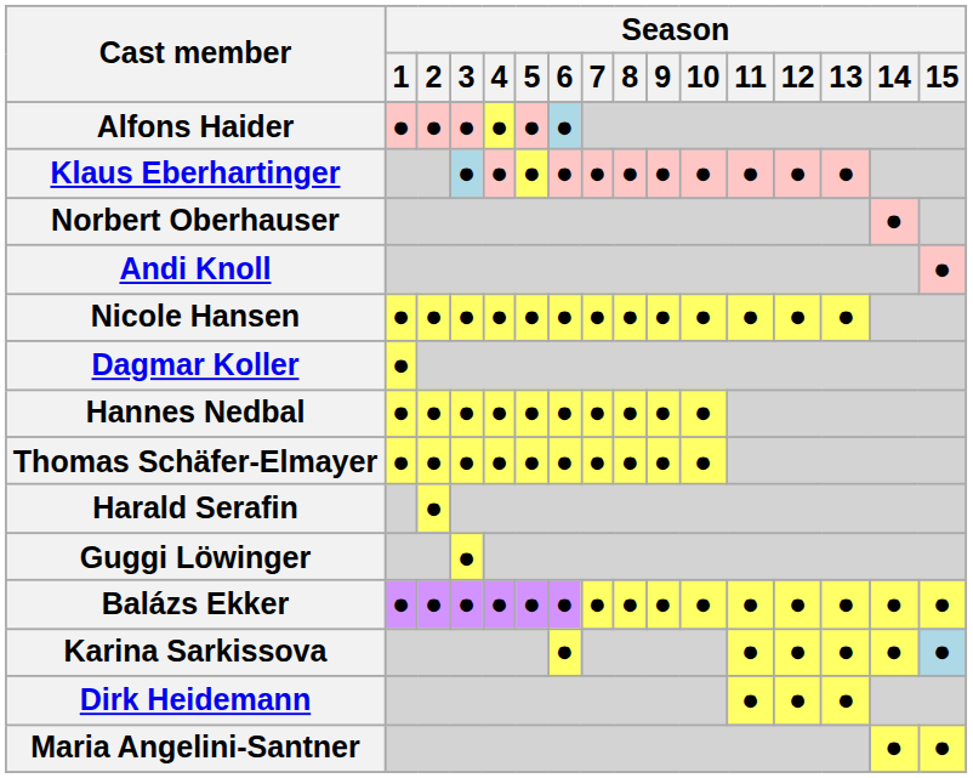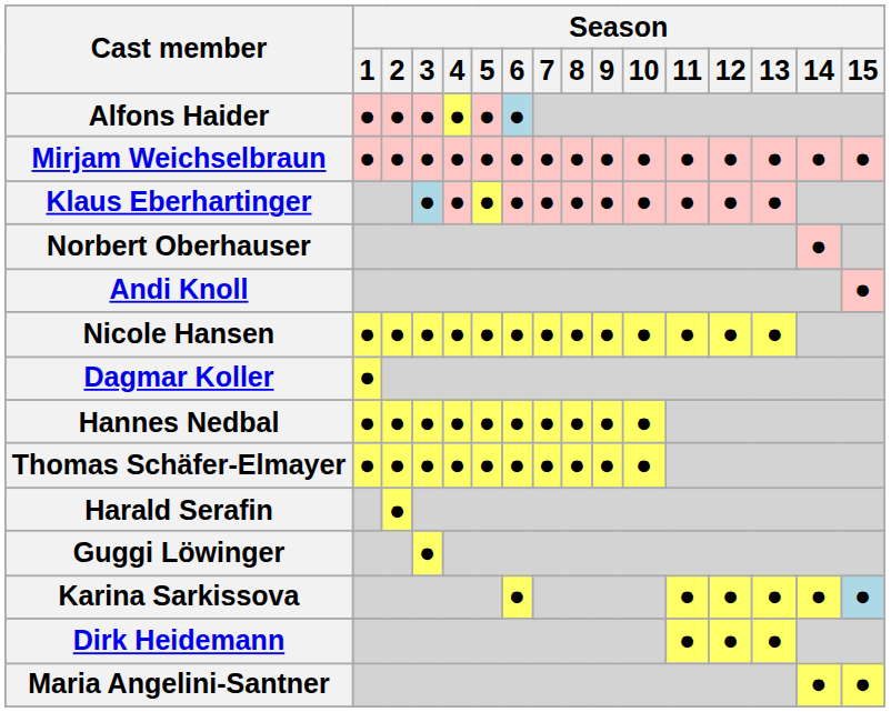 <table class="wikitable unsortable" style="text-align:center; font-size:85%;">
 <tr>
 <th rowspan="2">Cast member</th>
 <th colspan="15">Season</th>
 </tr>
 <tr>
 <th>1</th>
 <th>2</th>
 <th>3</th>
 <th>4</th>
 <th>5</th>
 <th>6</th>
 <th>7</th>
 <th>8</th>
 <th>9</th>
 <th>10</th>
 <th>11</th>
 <th>12</th>
 <th>13</th>
 <th>14</th>
 <th>15</th>
 </tr>
 <tr>
 <th scope="row">Alfons Haider</th>
 <td bgcolor="ffc6c6">●</td>
 <td bgcolor="ffc6c6">●</td>
 <td bgcolor="ffc6c6">●</td>
 <td bgcolor="FFFF66">●</td>
 <td bgcolor="ffc6c6">●</td>
 <td bgcolor="lightblue">●</td>
 <td colspan="9" bgcolor="lightgray"></td>
+</tr>
+<tr>
+<th scope="row"><a href='#'>Mirjam Weichselbraun</a></th>
+<td bgcolor="ffc6c6">●</td>
+<td bgcolor="ffc6c6">●</td>
+<td bgcolor="ffc6c6">●</td>
+<td bgcolor="ffc6c6">●</td>
+<td bgcolor="ffc6c6">●</td>
+<td bgcolor="ffc6c6">●</td>
+<td bgcolor="ffc6c6">●</td>
+<td bgcolor="ffc6c6">●</td>
+<td bgcolor="ffc6c6">●</td>
+<td bgcolor="ffc6c6">●</td>
+<td bgcolor="ffc6c6">●</td>
+<td bgcolor="ffc6c6">●</td>
+<td bgcolor="ffc6c6">●</td>
+<td bgcolor="ffc6c6">●</td>
+<td bgcolor="ffc6c6">●</td>
 </tr>
 <tr>
 <th scope="row"><a href='#'>Klaus Eberhartinger</a></th>
 <td colspan="2" bgcolor="lightgray"></td>
 <td bgcolor="lightblue">●</td>
 <td bgcolor="ffc6c6">●</td>
 <td bgcolor="FFFF66">●</td>
 <td bgcolor="ffc6c6">●</td>
 <td bgcolor="ffc6c6">●</td>
 <td bgcolor="ffc6c6">●</td>
 <td bgcolor="ffc6c6">●</td>
 <td bgcolor="ffc6c6">●</td>
 <td bgcolor="ffc6c6">●</td>
 <td bgcolor="ffc6c6">●</td>
 <td bgcolor="ffc6c6">●</td>
 <td colspan="2" bgcolor="lightgray"></td>
 </tr>
 <tr>
 <th scope="row">Norbert Oberhauser</th>
 <td colspan="13" bgcolor="lightgray"></td>
 <td bgcolor="ffc6c6">●</td>
 <td bgcolor="lightgray"></td>
 </tr>
 <tr>
 <th scope="row"><a href='#'>Andi Knoll</a></th>
 <td colspan="14" bgcolor="lightgray"></td>
 <td bgcolor="ffc6c6">●</td>
 </tr>
 <tr>
 <th scope="row">Nicole Hansen</th>
 <td bgcolor="FFFF66">●</td>
 <td bgcolor="FFFF66">●</td>
 <td bgcolor="FFFF66">●</td>
 <td bgcolor="FFFF66">●</td>
 <td bgcolor="FFFF66">●</td>
 <td bgcolor="FFFF66">●</td>
 <td bgcolor="FFFF66">●</td>
 <td bgcolor="FFFF66">●</td>
 <td bgcolor="FFFF66">●</td>
 <td bgcolor="FFFF66">●</td>
 <td bgcolor="FFFF66">●</td>
 <td bgcolor="FFFF66">●</td>
 <td bgcolor="FFFF66">●</td>
 <td colspan="2" bgcolor="lightgray"></td>
 </tr>
 <tr>
 <th scope="row"><a href='#'>Dagmar Koller</a></th>
 <td bgcolor="FFFF66">●</td>
 <td colspan="14" bgcolor="lightgray"></td>
 </tr>
 <tr>
 <th scope="row">Hannes Nedbal</th>
 <td bgcolor="FFFF66">●</td>
 <td bgcolor="FFFF66">●</td>
 <td bgcolor="FFFF66">●</td>
 <td bgcolor="FFFF66">●</td>
 <td bgcolor="FFFF66">●</td>
 <td bgcolor="FFFF66">●</td>
 <td bgcolor="FFFF66">●</td>
 <td bgcolor="FFFF66">●</td>
 <td bgcolor="FFFF66">●</td>
 <td bgcolor="FFFF66">●</td>
 <td colspan="5" bgcolor="lightgray"></td>
 </tr>
 <tr>
 <th scope="row">Thomas Schäfer-Elmayer</th>
 <td bgcolor="FFFF66">●</td>
 <td bgcolor="FFFF66">●</td>
 <td bgcolor="FFFF66">●</td>
 <td bgcolor="FFFF66">●</td>
 <td bgcolor="FFFF66">●</td>
 <td bgcolor="FFFF66">●</td>
 <td bgcolor="FFFF66">●</td>
 <td bgcolor="FFFF66">●</td>
 <td bgcolor="FFFF66">●</td>
 <td bgcolor="FFFF66">●</td>
 <td colspan="5" bgcolor="lightgray"></td>
 </tr>
 <tr>
 <th scope="row">Harald Serafin</th>
 <td bgcolor="lightgray"></td>
 <td bgcolor="FFFF66">●</td>
 <td colspan="13" bgcolor="lightgray"></td>
 </tr>
 <tr>
 <th scope="row">Guggi Löwinger</th>
 <td colspan="2" bgcolor="lightgray"></td>
 <td bgcolor="FFFF66">●</td>
 <td colspan="12" bgcolor="lightgray"></td>
 </tr>
 <tr>
-<th scope="row">Balázs Ekker</th>
-<td bgcolor="d293ff">●</td>
-<td bgcolor="d293ff">●</td>
-<td bgcolor="d293ff">●</td>
-<td bgcolor="d293ff">●</td>
-<td bgcolor="d293ff">●</td>
-<td bgcolor="d293ff">●</td>
-<td bgcolor="FFFF66">●</td>
-<td bgcolor="FFFF66">●</td>
-<td bgcolor="FFFF66">●</td>
-<td bgcolor="FFFF66">●</td>
-<td bgcolor="FFFF66">●</td>
-<td bgcolor="FFFF66">●</td>
-<td bgcolor="FFFF66">●</td>
-<td bgcolor="FFFF66">●</td>
-<td bgcolor="FFFF66">●</td>
-</tr>
-<tr>
 <th scope="row">Karina Sarkissova</th>
 <td colspan=5 bgcolor="lightgray"></td>
 <td bgcolor="FFFF66">●</td>
 <td colspan=4 bgcolor="lightgray"></td>
 <td bgcolor="FFFF66">●</td>
 <td bgcolor="FFFF66">●</td>
 <td bgcolor="FFFF66">●</td>
 <td bgcolor="FFFF66">●</td>
 <td bgcolor="lightblue">●</td>
 </tr>
 <tr>
 <th scope="row"><a href='#'>Dirk Heidemann</a></th>
 <td colspan=10 bgcolor="lightgray"></td>
 <td bgcolor="FFFF66">●</td>
 <td bgcolor="FFFF66">●</td>
 <td bgcolor="FFFF66">●</td>
 <td colspan="2" bgcolor="lightgray"></td>
 </tr>
 <tr>
 <th scope="row">Maria Angelini-Santner</th>
 <td colspan="13" bgcolor="lightgray"></td>
 <td bgcolor="FFFF66">●</td>
 <td bgcolor="FFFF66">●</td>
 </tr>
 </table>
